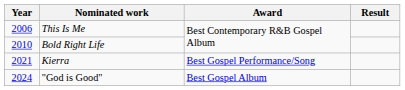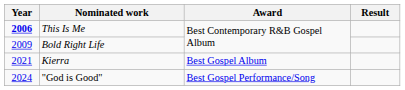 <table class="wikitable" style="width:70%;">
 <tr>
 <th style="width:3%;">Year</th>
 <th style="width:20%;">Nominated work</th>
 <th style="width:23%;">Award</th>
 <th style="width:5%;">Result</th>
 </tr>
 <tr>
-<td align="center"><a href='#'>2006</a></td>
+<td align="center"><strong><a href='#'>2006</a></strong></td>
 <td><em>This Is Me</em></td>
 <td rowspan="2">Best Contemporary R&B Gospel Album</td>
 <td></td>
 </tr>
 <tr>
-<td align="center"><a href='#'>2010</a></td>
+<td align="center"><a href='#'>2009</a></td>
 <td><em>Bold Right Life</em></td>
 <td></td>
 </tr>
 <tr>
 <td align="center"><a href='#'>2021</a></td>
 <td><em>Kierra</em></td>
-<td><a href='#'>Best Gospel Performance/Song</a></td>
+<td><a href='#'>Best Gospel Album</a></td>
 <td></td>
 </tr>
 <tr>
 <td align="center"><a href='#'>2024</a></td>
 <td>"God is Good"</td>
-<td><a href='#'>Best Gospel Album</a></td>
+<td><a href='#'>Best Gospel Performance/Song</a></td>
 <td></td>
 </tr>
 </table>
